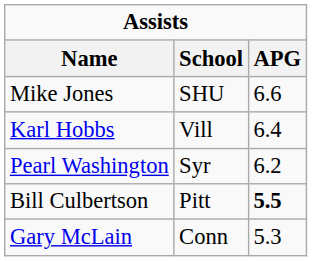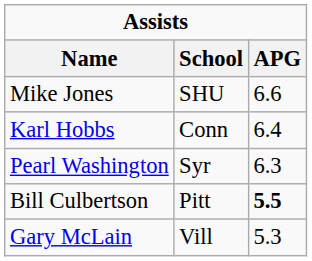 <table class="wikitable">
 <tr>
 <td colspan=3 style="text-align:center;"><strong>Assists</strong></td>
 </tr>
 <tr>
 <th>Name</th>
 <th>School</th>
 <th>APG</th>
 </tr>
 <tr>
 <td>Mike Jones</td>
 <td>SHU</td>
 <td>6.6</td>
 </tr>
 <tr>
 <td><a href='#'>Karl Hobbs</a></td>
-<td>Vill</td>
+<td>Conn</td>
 <td>6.4</td>
 </tr>
 <tr>
 <td><a href='#'>Pearl Washington</a></td>
 <td>Syr</td>
-<td>6.2</td>
+<td>6.3</td>
 </tr>
 <tr>
 <td>Bill Culbertson</td>
 <td>Pitt</td>
 <td><strong>5.5</strong></td>
 </tr>
 <tr>
 <td><a href='#'>Gary McLain</a></td>
-<td>Conn</td>
+<td>Vill</td>
 <td>5.3</td>
 </tr>
 </table>
